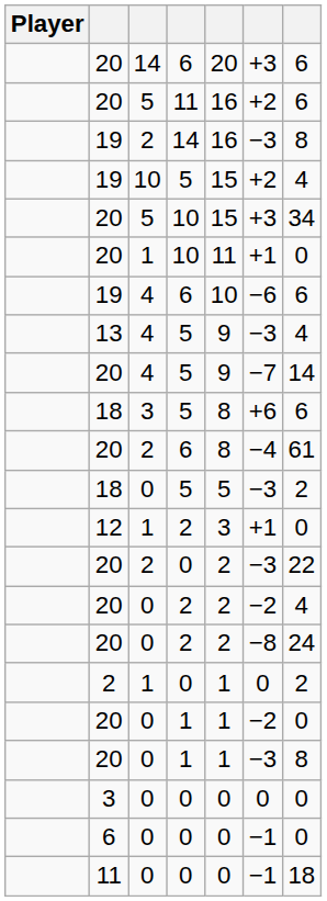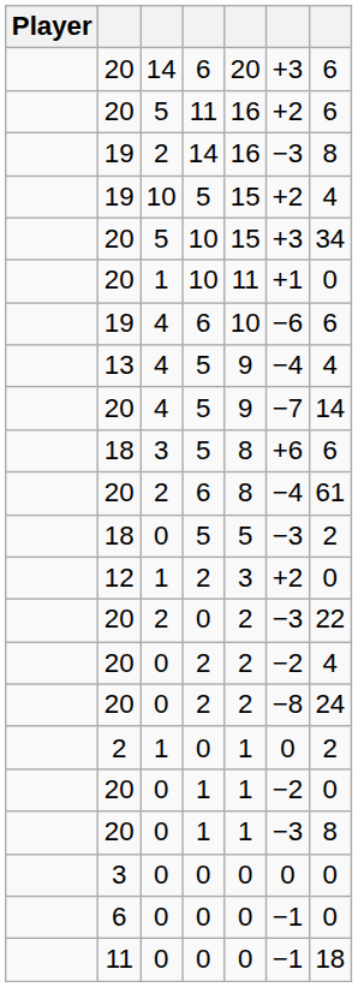 <table class="wikitable sortable" style="text-align:center;">
 <tr align=center>
 <th>Player</th>
 <th></th>
 <th></th>
 <th></th>
 <th></th>
 <th data-sort-type="number"></th>
 <th></th>
 </tr>
 <tr>
 <td></td>
 <td>20</td>
 <td>14</td>
 <td>6</td>
 <td>20</td>
 <td>+3</td>
 <td>6</td>
 </tr>
 <tr>
 <td></td>
 <td>20</td>
 <td>5</td>
 <td>11</td>
 <td>16</td>
 <td>+2</td>
 <td>6</td>
 </tr>
 <tr>
 <td></td>
 <td>19</td>
 <td>2</td>
 <td>14</td>
 <td>16</td>
 <td>−3</td>
 <td>8</td>
 </tr>
 <tr>
 <td></td>
 <td>19</td>
 <td>10</td>
 <td>5</td>
 <td>15</td>
 <td>+2</td>
 <td>4</td>
 </tr>
 <tr>
 <td></td>
 <td>20</td>
 <td>5</td>
 <td>10</td>
 <td>15</td>
 <td>+3</td>
 <td>34</td>
 </tr>
 <tr>
 <td></td>
 <td>20</td>
 <td>1</td>
 <td>10</td>
 <td>11</td>
 <td>+1</td>
 <td>0</td>
 </tr>
 <tr>
 <td></td>
 <td>19</td>
 <td>4</td>
 <td>6</td>
 <td>10</td>
 <td>−6</td>
 <td>6</td>
 </tr>
 <tr>
 <td></td>
 <td>13</td>
 <td>4</td>
 <td>5</td>
 <td>9</td>
-<td>−3</td>
+<td>−4</td>
 <td>4</td>
 </tr>
 <tr>
 <td></td>
 <td>20</td>
 <td>4</td>
 <td>5</td>
 <td>9</td>
 <td>−7</td>
 <td>14</td>
 </tr>
 <tr>
 <td></td>
 <td>18</td>
 <td>3</td>
 <td>5</td>
 <td>8</td>
 <td>+6</td>
 <td>6</td>
 </tr>
 <tr>
 <td></td>
 <td>20</td>
 <td>2</td>
 <td>6</td>
 <td>8</td>
 <td>−4</td>
 <td>61</td>
 </tr>
 <tr>
 <td></td>
 <td>18</td>
 <td>0</td>
 <td>5</td>
 <td>5</td>
 <td>−3</td>
 <td>2</td>
 </tr>
 <tr>
 <td></td>
 <td>12</td>
 <td>1</td>
 <td>2</td>
 <td>3</td>
-<td>+1</td>
+<td>+2</td>
 <td>0</td>
 </tr>
 <tr>
 <td></td>
 <td>20</td>
 <td>2</td>
 <td>0</td>
 <td>2</td>
 <td>−3</td>
 <td>22</td>
 </tr>
 <tr>
 <td></td>
 <td>20</td>
 <td>0</td>
 <td>2</td>
 <td>2</td>
 <td>−2</td>
 <td>4</td>
 </tr>
 <tr>
 <td></td>
 <td>20</td>
 <td>0</td>
 <td>2</td>
 <td>2</td>
 <td>−8</td>
 <td>24</td>
 </tr>
 <tr>
 <td></td>
 <td>2</td>
 <td>1</td>
 <td>0</td>
 <td>1</td>
 <td>0</td>
 <td>2</td>
 </tr>
 <tr>
 <td></td>
 <td>20</td>
 <td>0</td>
 <td>1</td>
 <td>1</td>
 <td>−2</td>
 <td>0</td>
 </tr>
 <tr>
 <td></td>
 <td>20</td>
 <td>0</td>
 <td>1</td>
 <td>1</td>
 <td>−3</td>
 <td>8</td>
 </tr>
 <tr>
 <td></td>
 <td>3</td>
 <td>0</td>
 <td>0</td>
 <td>0</td>
 <td>0</td>
 <td>0</td>
 </tr>
 <tr>
 <td></td>
 <td>6</td>
 <td>0</td>
 <td>0</td>
 <td>0</td>
 <td>−1</td>
 <td>0</td>
 </tr>
 <tr>
 <td></td>
 <td>11</td>
 <td>0</td>
 <td>0</td>
 <td>0</td>
 <td>−1</td>
 <td>18</td>
 </tr>
 </table>
